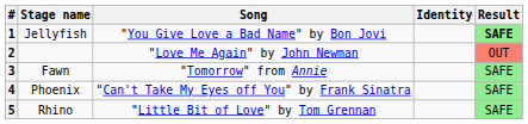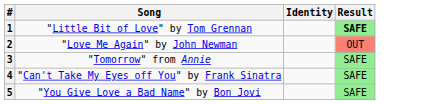 <table class="wikitable plainrowheaders" style="text-align: center;">
 <tr>
 <th>#</th>
-<th>Stage name</th>
 <th>Song</th>
 <th>Identity</th>
 <th>Result</th>
 </tr>
 <tr>
 <th>1</th>
-<td>Jellyfish</td>
-<td>"<a href='#'>You Give Love a Bad Name</a>" by <a href='#'>Bon Jovi</a></td>
+<td>"<a href='#'>Little Bit of Love</a>" by <a href='#'>Tom Grennan</a></td>
 <td></td>
 <td bgcolor=lightgreen><strong>SAFE</strong></td>
 </tr>
 <tr>
 <th>2</th>
-<td></td>
 <td>"<a href='#'>Love Me Again</a>" by <a href='#'>John Newman</a></td>
 <td></td>
 <td bgcolor=salmon>OUT</td>
 </tr>
 <tr>
 <th>3</th>
-<td>Fawn</td>
 <td>"<a href='#'>Tomorrow</a>" from <em><a href='#'>Annie</a></em></td>
 <td></td>
 <td bgcolor=lightgreen>SAFE</td>
 </tr>
 <tr>
 <th>4</th>
-<td>Phoenix</td>
 <td>"<a href='#'>Can't Take My Eyes off You</a>" by <a href='#'>Frank Sinatra</a></td>
 <td></td>
 <td bgcolor=lightgreen>SAFE</td>
 </tr>
 <tr>
 <th>5</th>
-<td>Rhino</td>
-<td>"<a href='#'>Little Bit of Love</a>" by <a href='#'>Tom Grennan</a></td>
+<td>"<a href='#'>You Give Love a Bad Name</a>" by <a href='#'>Bon Jovi</a></td>
 <td></td>
 <td bgcolor=lightgreen>SAFE</td>
 </tr>
 </table>
